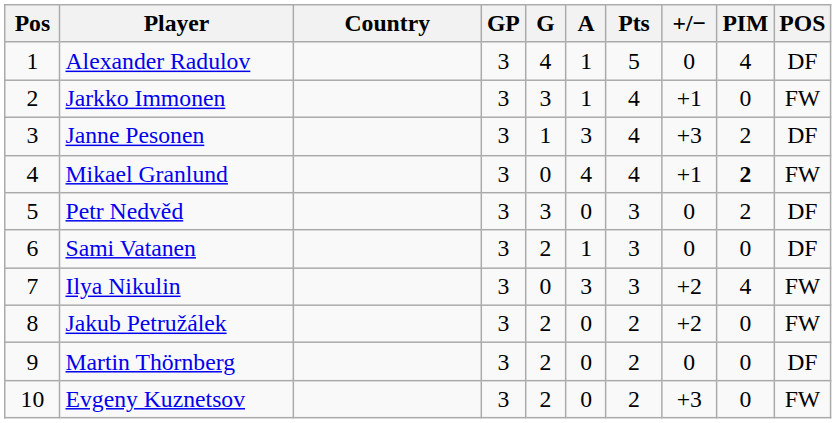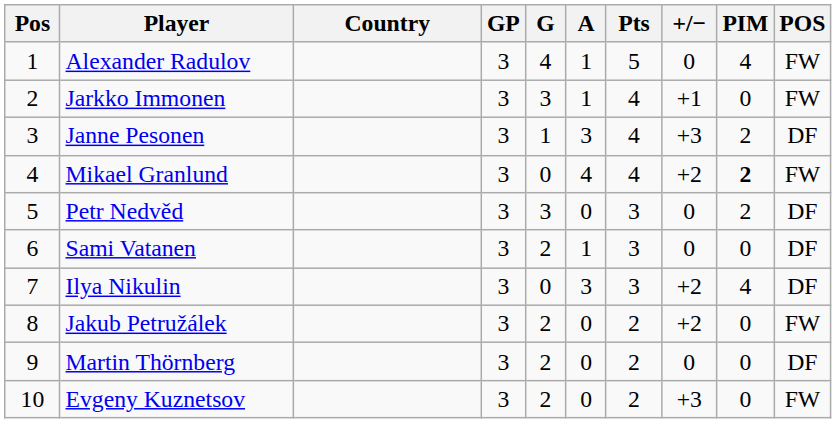 <table class="wikitable sortable" style="text-align: center;">
 <tr>
 <th width=30>Pos</th>
 <th width=150>Player</th>
 <th width=120>Country</th>
 <th width=20>GP</th>
 <th width=20>G</th>
 <th width=20>A</th>
 <th width=30>Pts</th>
 <th width=30>+/−</th>
 <th width=30>PIM</th>
 <th width=30>POS</th>
 </tr>
 <tr>
 <td>1</td>
 <td align=left><a href='#'>Alexander Radulov</a></td>
 <td align=left></td>
 <td>3</td>
 <td>4</td>
 <td>1</td>
 <td>5</td>
 <td>0</td>
 <td>4</td>
-<td>DF</td>
+<td>FW</td>
 </tr>
 <tr>
 <td>2</td>
 <td align=left><a href='#'>Jarkko Immonen</a></td>
 <td align=left></td>
 <td>3</td>
 <td>3</td>
 <td>1</td>
 <td>4</td>
 <td>+1</td>
 <td>0</td>
 <td>FW</td>
 </tr>
 <tr>
 <td>3</td>
 <td align=left><a href='#'>Janne Pesonen</a></td>
 <td align=left></td>
 <td>3</td>
 <td>1</td>
 <td>3</td>
 <td>4</td>
 <td>+3</td>
 <td>2</td>
 <td>DF</td>
 </tr>
 <tr>
 <td>4</td>
 <td align=left><a href='#'>Mikael Granlund</a></td>
 <td align=left></td>
 <td>3</td>
 <td>0</td>
 <td>4</td>
 <td>4</td>
-<td>+1</td>
+<td>+2</td>
 <td><strong>2</strong></td>
 <td>FW</td>
 </tr>
 <tr>
 <td>5</td>
 <td align=left><a href='#'>Petr Nedvěd</a></td>
 <td align=left></td>
 <td>3</td>
 <td>3</td>
 <td>0</td>
 <td>3</td>
 <td>0</td>
 <td>2</td>
 <td>DF</td>
 </tr>
 <tr>
 <td>6</td>
 <td align=left><a href='#'>Sami Vatanen</a></td>
 <td align=left></td>
 <td>3</td>
 <td>2</td>
 <td>1</td>
 <td>3</td>
 <td>0</td>
 <td>0</td>
 <td>DF</td>
 </tr>
 <tr>
 <td>7</td>
 <td align=left><a href='#'>Ilya Nikulin</a></td>
 <td align=left></td>
 <td>3</td>
 <td>0</td>
 <td>3</td>
 <td>3</td>
 <td>+2</td>
 <td>4</td>
-<td>FW</td>
+<td>DF</td>
 </tr>
 <tr>
 <td>8</td>
 <td align=left><a href='#'>Jakub Petružálek</a></td>
 <td align=left></td>
 <td>3</td>
 <td>2</td>
 <td>0</td>
 <td>2</td>
 <td>+2</td>
 <td>0</td>
 <td>FW</td>
 </tr>
 <tr>
 <td>9</td>
 <td align=left><a href='#'>Martin Thörnberg</a></td>
 <td align=left></td>
 <td>3</td>
 <td>2</td>
 <td>0</td>
 <td>2</td>
 <td>0</td>
 <td>0</td>
 <td>DF</td>
 </tr>
 <tr>
 <td>10</td>
 <td align=left><a href='#'>Evgeny Kuznetsov</a></td>
 <td align=left></td>
 <td>3</td>
 <td>2</td>
 <td>0</td>
 <td>2</td>
 <td>+3</td>
 <td>0</td>
 <td>FW</td>
 </tr>
 </table>
